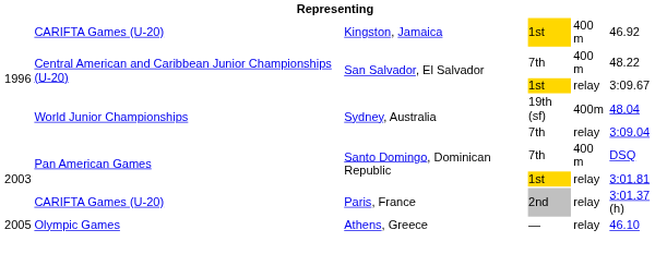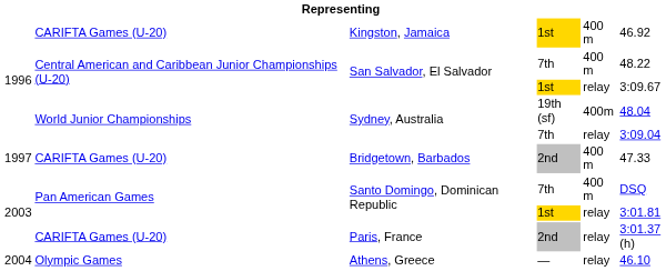 <table>
 <tr>
 <th colspan="6">Representing </th>
 </tr>
 <tr>
 <td rowspan = "5">1996</td>
 <td><a href='#'>CARIFTA Games (U-20)</a></td>
 <td><a href='#'>Kingston</a>, <a href='#'>Jamaica</a></td>
 <td bgcolor=gold>1st</td>
 <td>400 m</td>
 <td>46.92</td>
 </tr>
 <tr>
 <td rowspan = "2"><a href='#'>Central American and Caribbean Junior Championships (U-20)</a></td>
 <td rowspan = "2"><a href='#'>San Salvador</a>, El Salvador</td>
 <td>7th</td>
 <td>400 m</td>
 <td>48.22</td>
 </tr>
 <tr>
 <td bgcolor=gold>1st</td>
 <td> relay</td>
 <td>3:09.67</td>
 </tr>
 <tr>
 <td rowspan=2><a href='#'>World Junior Championships</a></td>
 <td rowspan=2><a href='#'>Sydney</a>, Australia</td>
 <td>19th (sf)</td>
 <td>400m</td>
 <td><a href='#'>48.04</a></td>
 </tr>
 <tr>
 <td>7th</td>
 <td> relay</td>
 <td><a href='#'>3:09.04</a></td>
 </tr>
 <tr>
+<td>1997</td>
+<td><a href='#'>CARIFTA Games (U-20)</a></td>
+<td><a href='#'>Bridgetown</a>, <a href='#'>Barbados</a></td>
+<td bgcolor=silver>2nd</td>
+<td>400 m</td>
+<td>47.33</td>
+</tr>
+<tr>
 <td rowspan=3>2003</td>
 <td rowspan=2><a href='#'>Pan American Games</a></td>
 <td rowspan=2><a href='#'>Santo Domingo</a>, Dominican Republic</td>
 <td>7th</td>
 <td>400 m</td>
 <td><a href='#'>DSQ</a></td>
 </tr>
 <tr>
 <td bgcolor="gold">1st</td>
 <td> relay</td>
 <td><a href='#'>3:01.81</a></td>
 </tr>
 <tr>
 <td><a href='#'>CARIFTA Games (U-20)</a></td>
 <td><a href='#'>Paris</a>, France</td>
 <td bgcolor="silver">2nd</td>
 <td> relay</td>
 <td><a href='#'>3:01.37</a> (h)</td>
 </tr>
 <tr>
-<td>2005</td>
+<td>2004</td>
 <td><a href='#'>Olympic Games</a></td>
 <td><a href='#'>Athens</a>, Greece</td>
 <td>—</td>
 <td> relay</td>
 <td><a href='#'>46.10</a></td>
 </tr>
 </table>
